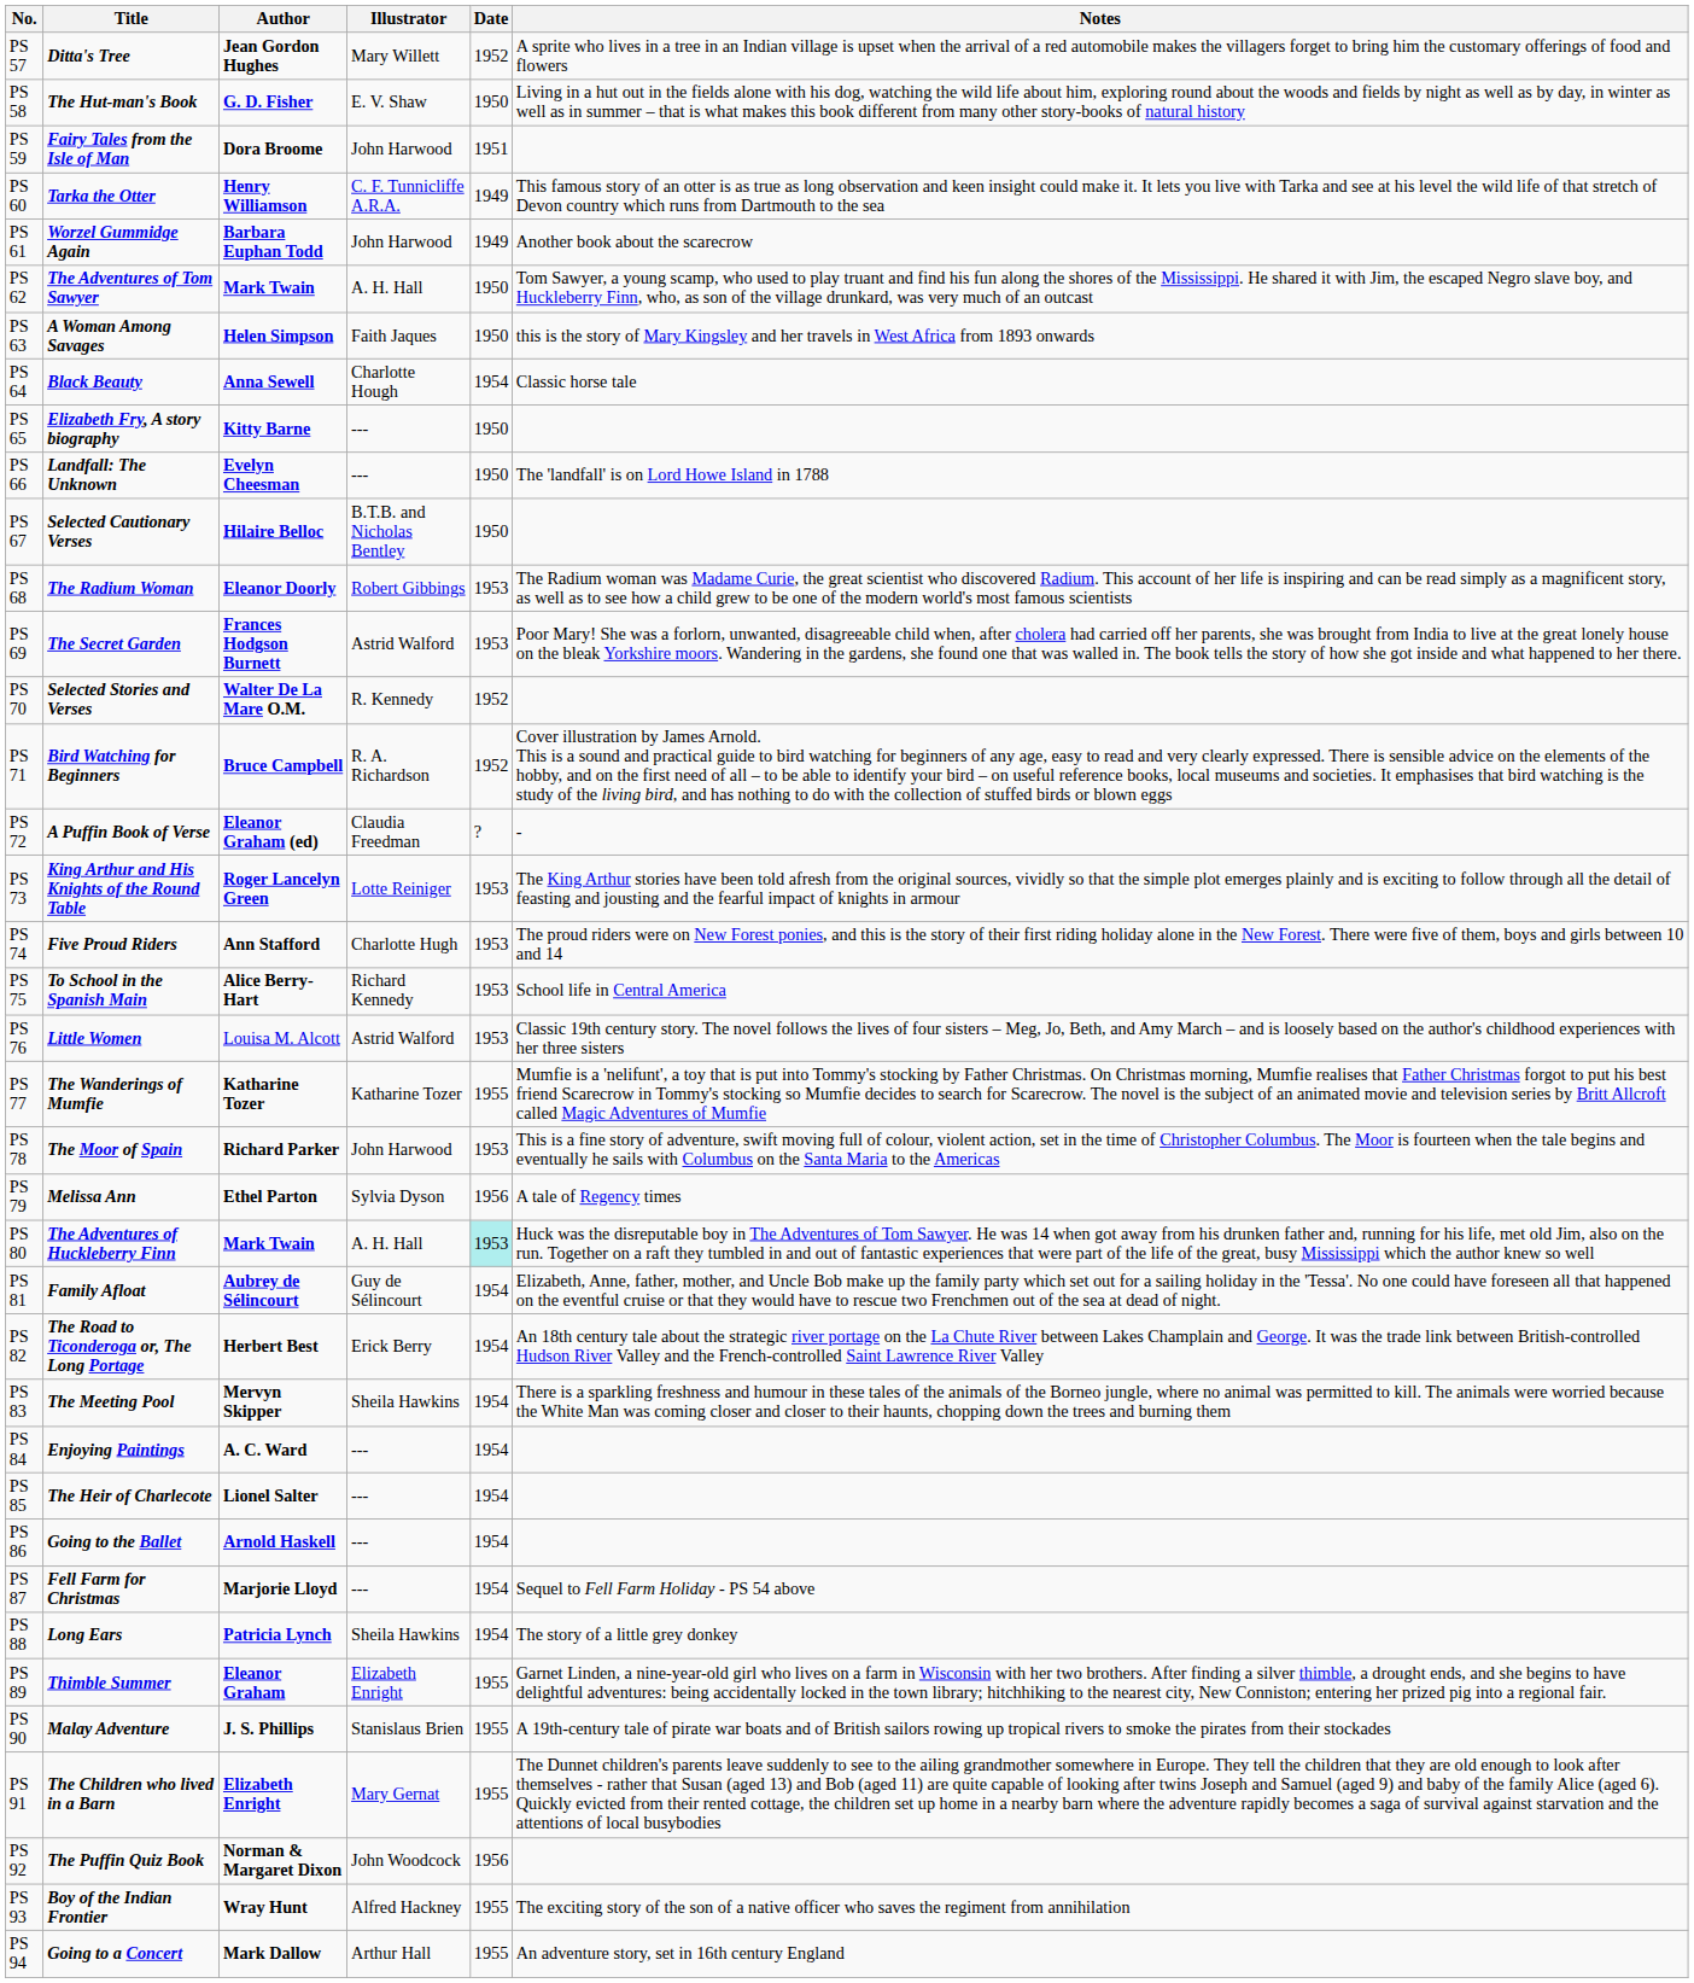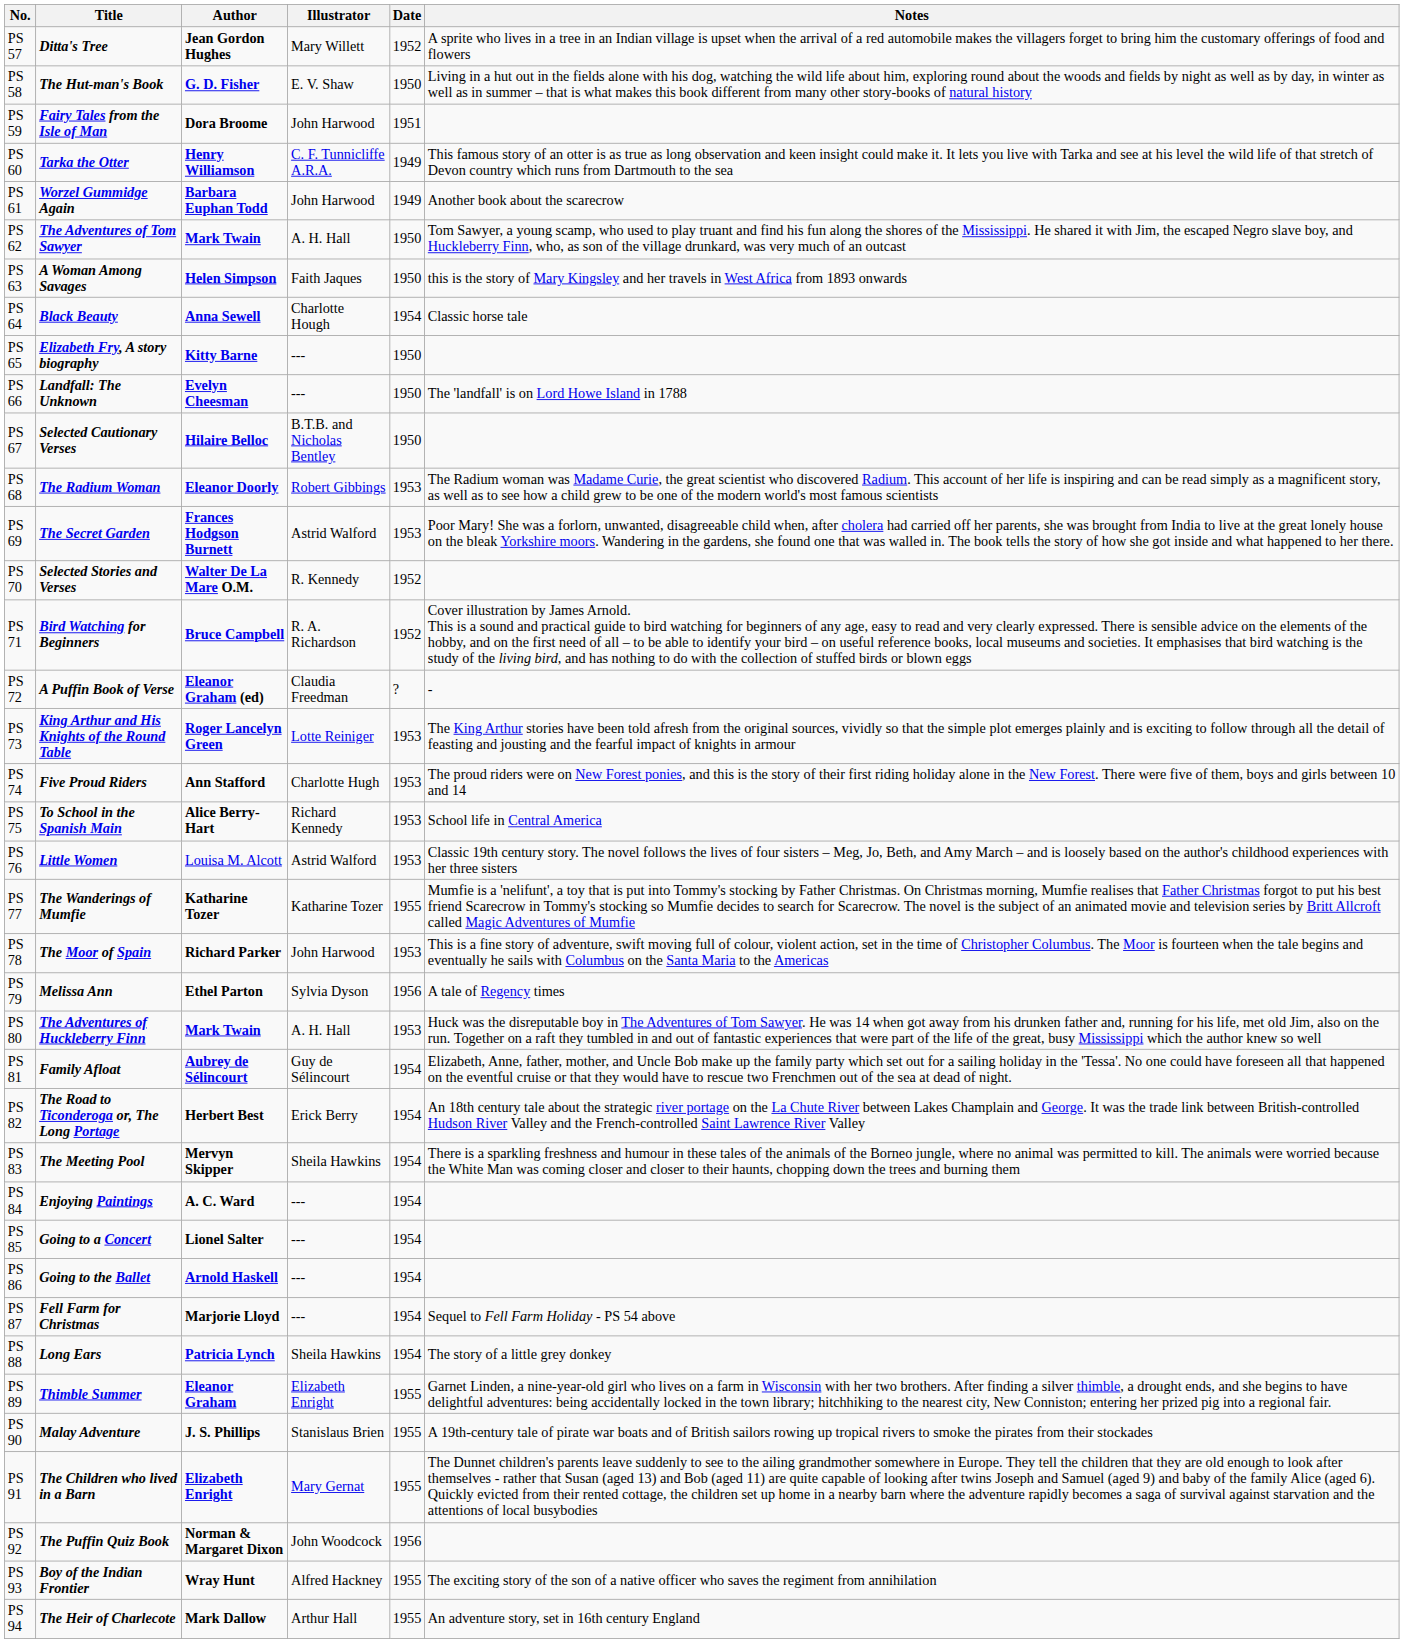 <table class="wikitable sortable">
 <tr>
 <th>No.</th>
 <th>Title</th>
 <th>Author</th>
 <th>Illustrator</th>
 <th>Date</th>
 <th>Notes</th>
 </tr>
 <tr>
 <td>PS 57</td>
 <td><strong><em>Ditta's Tree</em></strong></td>
 <td><strong>Jean Gordon Hughes</strong></td>
 <td>Mary Willett</td>
 <td>1952</td>
 <td>A sprite who lives in a tree in an Indian village is upset when the arrival of a red automobile makes the villagers forget to bring him the customary offerings of food and flowers</td>
 </tr>
 <tr>
 <td>PS 58</td>
 <td><strong><em>The Hut-man's Book</em></strong></td>
 <td><strong><a href='#'>G. D. Fisher</a></strong></td>
 <td>E. V. Shaw</td>
 <td>1950</td>
 <td>Living in a hut out in the fields alone with his dog, watching the wild life about him, exploring round about the woods and fields by night as well as by day, in winter as well as in summer – that is what makes this book different from many other story-books of <a href='#'>natural history</a></td>
 </tr>
 <tr>
 <td>PS 59</td>
 <td><strong><em><a href='#'>Fairy Tales</a> from the <a href='#'>Isle of Man</a></em></strong></td>
 <td><strong>Dora Broome</strong></td>
 <td>John Harwood</td>
 <td>1951</td>
 <td></td>
 </tr>
 <tr>
 <td>PS 60</td>
 <td><strong><em><a href='#'>Tarka the Otter</a></em></strong></td>
 <td><strong><a href='#'>Henry Williamson</a></strong></td>
 <td><a href='#'>C. F. Tunnicliffe A.R.A.</a></td>
 <td>1949</td>
 <td>This famous story of an otter is as true as long observation and keen insight could make it. It lets you live with Tarka and see at his level the wild life of that stretch of Devon country which runs from Dartmouth to the sea</td>
 </tr>
 <tr>
 <td>PS 61</td>
 <td><strong><em><a href='#'>Worzel Gummidge</a> Again</em></strong></td>
 <td><strong><a href='#'>Barbara Euphan Todd</a></strong></td>
 <td>John Harwood</td>
 <td>1949</td>
 <td>Another book about the scarecrow</td>
 </tr>
 <tr>
 <td>PS 62</td>
 <td><strong><em><a href='#'>The Adventures of Tom Sawyer</a></em></strong></td>
 <td><strong><a href='#'>Mark Twain</a></strong></td>
 <td>A. H. Hall</td>
 <td>1950</td>
 <td>Tom Sawyer, a young scamp, who used to play truant and find his fun along the shores of the <a href='#'>Mississippi</a>. He shared it with Jim, the escaped Negro slave boy, and <a href='#'>Huckleberry Finn</a>, who, as son of the village drunkard, was very much of an outcast</td>
 </tr>
 <tr>
 <td>PS 63</td>
 <td><strong><em>A Woman Among Savages</em></strong></td>
 <td><strong><a href='#'>Helen Simpson</a></strong></td>
 <td>Faith Jaques</td>
 <td>1950</td>
 <td>this is the story of <a href='#'>Mary Kingsley</a> and her travels in <a href='#'>West Africa</a> from 1893 onwards</td>
 </tr>
 <tr>
 <td>PS 64</td>
 <td><strong><em><a href='#'>Black Beauty</a></em></strong></td>
 <td><strong><a href='#'>Anna Sewell</a></strong></td>
 <td>Charlotte Hough</td>
 <td>1954</td>
 <td>Classic horse tale</td>
 </tr>
 <tr>
 <td>PS 65</td>
 <td><strong><em><a href='#'>Elizabeth Fry</a>, A story biography</em></strong></td>
 <td><strong><a href='#'>Kitty Barne</a></strong></td>
 <td>---</td>
 <td>1950</td>
 <td></td>
 </tr>
 <tr>
 <td>PS 66</td>
 <td><strong><em>Landfall: The Unknown</em></strong></td>
 <td><strong><a href='#'>Evelyn Cheesman</a></strong></td>
 <td>---</td>
 <td>1950</td>
 <td>The 'landfall' is on <a href='#'>Lord Howe Island</a> in 1788</td>
 </tr>
 <tr>
 <td>PS 67</td>
 <td><strong><em>Selected Cautionary Verses</em></strong></td>
 <td><strong><a href='#'>Hilaire Belloc</a></strong></td>
 <td>B.T.B. and <a href='#'>Nicholas Bentley</a></td>
 <td>1950</td>
 <td></td>
 </tr>
 <tr>
 <td>PS 68</td>
 <td><strong><em><a href='#'>The Radium Woman</a></em></strong></td>
 <td><strong><a href='#'>Eleanor Doorly</a></strong></td>
 <td><a href='#'>Robert Gibbings</a></td>
 <td>1953</td>
 <td>The Radium woman was <a href='#'>Madame Curie</a>, the great scientist who discovered <a href='#'>Radium</a>. This account of her life is inspiring and can be read simply as a magnificent story, as well as to see how a child grew to be one of the modern world's most famous scientists</td>
 </tr>
 <tr>
 <td>PS 69</td>
 <td><strong><em><a href='#'>The Secret Garden</a></em></strong></td>
 <td><strong><a href='#'>Frances Hodgson Burnett</a></strong></td>
 <td>Astrid Walford</td>
 <td>1953</td>
 <td>Poor Mary! She was a forlorn, unwanted, disagreeable child when, after <a href='#'>cholera</a> had carried off her parents, she was brought from India to live at the great lonely house on the bleak <a href='#'>Yorkshire moors</a>. Wandering in the gardens, she found one that was walled in. The book tells the story of how she got inside and what happened to her there.</td>
 </tr>
 <tr>
 <td>PS 70</td>
 <td><strong><em>Selected Stories and Verses</em></strong></td>
 <td><strong><a href='#'>Walter De La Mare</a> O.M.</strong></td>
 <td>R. Kennedy</td>
 <td>1952</td>
 <td></td>
 </tr>
 <tr>
 <td>PS 71</td>
 <td><strong><em><a href='#'>Bird Watching</a> for Beginners</em></strong></td>
 <td><strong><a href='#'>Bruce Campbell</a></strong></td>
 <td>R. A. Richardson</td>
 <td>1952</td>
 <td>Cover illustration by James Arnold.<br>This is a sound and practical guide to bird watching for beginners of any age, easy to read and very clearly expressed. There is sensible advice on the elements of the hobby, and on the first need of all – to be able to identify your bird – on useful reference books, local museums and societies. It emphasises that bird watching is the study of the <em>living bird</em>, and has nothing to do with the collection of stuffed birds or blown eggs</td>
 </tr>
 <tr>
 <td>PS 72</td>
 <td><strong><em>A Puffin Book of Verse</em></strong></td>
 <td><strong><a href='#'>Eleanor Graham</a> (ed)</strong></td>
 <td>Claudia Freedman</td>
 <td>?</td>
 <td>-</td>
 </tr>
 <tr>
 <td>PS 73</td>
 <td><strong><em><a href='#'>King Arthur and His Knights of the Round Table</a></em></strong></td>
 <td><strong><a href='#'>Roger Lancelyn Green</a></strong></td>
 <td><a href='#'>Lotte Reiniger</a></td>
 <td>1953</td>
 <td>The <a href='#'>King Arthur</a> stories have been told afresh from the original sources, vividly so that the simple plot emerges plainly and is exciting to follow through all the detail of feasting and jousting and the fearful impact of knights in armour</td>
 </tr>
 <tr>
 <td>PS 74</td>
 <td><strong><em>Five Proud Riders</em></strong></td>
 <td><strong>Ann Stafford</strong></td>
 <td>Charlotte Hugh</td>
 <td>1953</td>
 <td>The proud riders were on <a href='#'>New Forest ponies</a>, and this is the story of their first riding holiday alone in the <a href='#'>New Forest</a>. There were five of them, boys and girls between 10 and 14</td>
 </tr>
 <tr>
 <td>PS 75</td>
 <td><strong><em>To School in the <a href='#'>Spanish Main</a></em></strong></td>
 <td><strong>Alice Berry-Hart</strong></td>
 <td>Richard Kennedy</td>
 <td>1953</td>
 <td>School life in <a href='#'>Central America</a></td>
 </tr>
 <tr>
 <td>PS 76</td>
 <td><strong><em><a href='#'>Little Women</a></em></strong></td>
 <td><a href='#'>Louisa M. Alcott</a></td>
 <td>Astrid Walford</td>
 <td>1953</td>
 <td>Classic 19th century story. The novel follows the lives of four sisters – Meg, Jo, Beth, and Amy March – and is loosely based on the author's childhood experiences with her three sisters</td>
 </tr>
 <tr>
 <td>PS 77</td>
 <td><strong><em>The Wanderings of Mumfie</em></strong></td>
 <td><strong>Katharine Tozer</strong></td>
 <td>Katharine Tozer</td>
 <td>1955</td>
 <td>Mumfie is a 'nelifunt', a toy that is put into Tommy's stocking by Father Christmas. On Christmas morning, Mumfie realises that <a href='#'>Father Christmas</a> forgot to put his best friend Scarecrow in Tommy's stocking so Mumfie decides to search for Scarecrow. The novel is the subject of an animated movie and television series by <a href='#'>Britt Allcroft</a> called <a href='#'>Magic Adventures of Mumfie</a></td>
 </tr>
 <tr>
 <td>PS 78</td>
 <td><strong><em>The <a href='#'>Moor</a> of <a href='#'>Spain</a></em></strong></td>
 <td><strong>Richard Parker</strong></td>
 <td>John Harwood</td>
 <td>1953</td>
 <td>This is a fine story of adventure, swift moving full of colour, violent action, set in the time of <a href='#'>Christopher Columbus</a>. The <a href='#'>Moor</a> is fourteen when the tale begins and eventually he sails with <a href='#'>Columbus</a> on the <a href='#'>Santa Maria</a> to the <a href='#'>Americas</a></td>
 </tr>
 <tr>
 <td>PS 79</td>
 <td><strong><em>Melissa Ann</em></strong></td>
 <td><strong>Ethel Parton</strong></td>
 <td>Sylvia Dyson</td>
 <td>1956</td>
 <td>A tale of <a href='#'>Regency</a> times</td>
 </tr>
 <tr>
 <td>PS 80</td>
 <td><strong><em><a href='#'>The Adventures of Huckleberry Finn</a></em></strong></td>
 <td><strong><a href='#'>Mark Twain</a></strong></td>
 <td>A. H. Hall</td>
-<td style="background: paleturquoise;">1953</td>
+<td>1953</td>
 <td>Huck was the disreputable boy in <a href='#'>The Adventures of Tom Sawyer</a>. He was 14 when got away from his drunken father and, running for his life, met old Jim, also on the run. Together on a raft they tumbled in and out of fantastic experiences that were part of the life of the great, busy <a href='#'>Mississippi</a> which the author knew so well</td>
 </tr>
 <tr>
 <td>PS 81</td>
 <td><strong><em>Family Afloat</em></strong></td>
 <td><strong><a href='#'>Aubrey de Sélincourt</a></strong></td>
 <td>Guy de Sélincourt</td>
 <td>1954</td>
 <td>Elizabeth, Anne, father, mother, and Uncle Bob make up the family party which set out for a sailing holiday in the 'Tessa'. No one could have foreseen all that happened on the eventful cruise or that they would have to rescue two Frenchmen out of the sea at dead of night.</td>
 </tr>
 <tr>
 <td>PS 82</td>
 <td><strong><em>The Road to <a href='#'>Ticonderoga</a> or, The Long <a href='#'>Portage</a></em></strong></td>
 <td><strong>Herbert Best</strong></td>
 <td>Erick Berry</td>
 <td>1954</td>
 <td>An 18th century tale about the strategic <a href='#'>river portage</a> on the  <a href='#'>La Chute River</a> between Lakes Champlain and <a href='#'>George</a>. It was the trade link between British-controlled <a href='#'>Hudson River</a> Valley and the French-controlled <a href='#'>Saint Lawrence River</a> Valley</td>
 </tr>
 <tr>
 <td>PS 83</td>
 <td><strong><em>The Meeting Pool</em></strong></td>
 <td><strong>Mervyn Skipper</strong></td>
 <td>Sheila Hawkins</td>
 <td>1954</td>
 <td>There is a sparkling freshness and humour in these tales of the animals of the Borneo jungle, where no animal was permitted to kill. The animals were worried because the White Man was coming closer and closer to their haunts, chopping down the trees and burning them</td>
 </tr>
 <tr>
 <td>PS  84</td>
 <td><strong><em>Enjoying <a href='#'>Paintings</a></em></strong></td>
 <td><strong>A. C.  Ward</strong></td>
 <td>---</td>
 <td>1954</td>
 <td></td>
 </tr>
 <tr>
 <td>PS 85</td>
-<td><strong><em>The Heir of Charlecote</em></strong></td>
+<td><strong><em>Going to a <a href='#'>Concert</a></em></strong></td>
 <td><strong>Lionel Salter</strong></td>
 <td>---</td>
 <td>1954</td>
 <td></td>
 </tr>
 <tr>
 <td>PS 86</td>
 <td><strong><em>Going to the <a href='#'>Ballet</a></em></strong></td>
 <td><strong><a href='#'>Arnold Haskell</a></strong></td>
 <td>---</td>
 <td>1954</td>
 <td></td>
 </tr>
 <tr>
 <td>PS 87</td>
 <td><strong><em>Fell Farm for Christmas</em></strong></td>
 <td><strong>Marjorie Lloyd</strong></td>
 <td>---</td>
 <td>1954</td>
 <td>Sequel to <em>Fell Farm Holiday</em> - PS 54 above</td>
 </tr>
 <tr>
 <td>PS 88</td>
 <td><strong><em>Long Ears</em></strong></td>
 <td><strong><a href='#'>Patricia Lynch</a></strong></td>
 <td>Sheila Hawkins</td>
 <td>1954</td>
 <td>The story of a little grey donkey</td>
 </tr>
 <tr>
 <td>PS 89</td>
 <td><strong><em><a href='#'>Thimble Summer</a></em></strong></td>
 <td><strong><a href='#'>Eleanor Graham</a></strong></td>
 <td><a href='#'>Elizabeth Enright</a></td>
 <td>1955</td>
 <td>Garnet Linden, a nine-year-old girl who lives on a farm in <a href='#'>Wisconsin</a> with her two brothers. After finding a silver <a href='#'>thimble</a>, a drought ends, and she begins to have delightful adventures: being accidentally locked in the town library; hitchhiking to the nearest city, New Conniston; entering her prized pig into a regional fair.</td>
 </tr>
 <tr>
 <td>PS 90</td>
 <td><strong><em>Malay Adventure</em></strong></td>
 <td><strong>J. S. Phillips</strong></td>
 <td>Stanislaus Brien</td>
 <td>1955</td>
 <td>A 19th-century tale of pirate war boats and of British sailors rowing up tropical rivers to smoke the pirates from their stockades</td>
 </tr>
 <tr>
 <td>PS 91</td>
 <td><strong><em>The Children who lived in a Barn</em></strong></td>
 <td><strong><a href='#'>Elizabeth Enright</a></strong></td>
 <td><a href='#'>Mary Gernat</a></td>
 <td>1955</td>
 <td>The Dunnet children's parents leave suddenly to see to the ailing grandmother somewhere in Europe. They tell the children that they are old enough to look after themselves - rather that Susan (aged 13) and Bob (aged 11) are quite capable of looking after twins Joseph and Samuel (aged 9) and baby of the family Alice (aged 6). Quickly evicted from their rented cottage, the children set up home in a nearby barn where the adventure rapidly becomes a saga of survival against starvation and the attentions of local busybodies</td>
 </tr>
 <tr>
 <td>PS 92</td>
 <td><strong><em>The Puffin Quiz Book</em></strong></td>
 <td><strong>Norman & Margaret Dixon</strong></td>
 <td>John Woodcock</td>
 <td>1956</td>
 <td></td>
 </tr>
 <tr>
 <td>PS 93</td>
 <td><strong><em>Boy of the Indian Frontier</em></strong></td>
 <td><strong>Wray Hunt</strong></td>
 <td>Alfred Hackney</td>
 <td>1955</td>
 <td>The exciting story of the son of a native officer who saves the regiment from annihilation</td>
 </tr>
 <tr>
 <td>PS 94</td>
-<td><strong><em>Going to a <a href='#'>Concert</a></em></strong></td>
+<td><strong><em>The Heir of Charlecote</em></strong></td>
 <td><strong>Mark Dallow</strong></td>
 <td>Arthur Hall</td>
 <td>1955</td>
 <td>An adventure story, set in 16th century England</td>
 </tr>
 </table>
